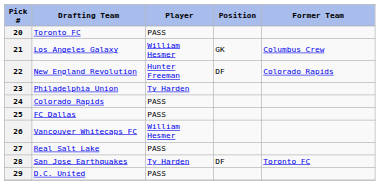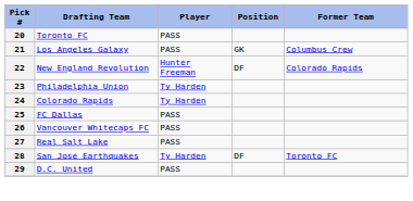 <table class="wikitable sortable" style="width: 70%">
 <tr>
 <th style="background:#A8BDEC;" width=6%>Pick #</th>
 <th width=25% style="background:#A8BDEC;">Drafting Team</th>
 <th width=15% style="background:#A8BDEC;">Player</th>
 <th width=8% style="background:#A8BDEC;">Position</th>
 <th width=25% style="background:#A8BDEC;">Former Team</th>
 </tr>
 <tr>
 <th>20</th>
 <td><a href='#'>Toronto FC</a></td>
 <td>PASS</td>
 <td></td>
 <td></td>
 </tr>
 <tr>
 <th>21</th>
 <td><a href='#'>Los Angeles Galaxy</a></td>
-<td><a href='#'>William Hesmer</a></td>
+<td>PASS</td>
 <td>GK</td>
 <td><a href='#'>Columbus Crew</a></td>
 </tr>
 <tr>
 <th>22</th>
 <td><a href='#'>New England Revolution</a></td>
 <td><a href='#'>Hunter Freeman</a></td>
 <td>DF</td>
 <td><a href='#'>Colorado Rapids</a></td>
 </tr>
 <tr>
 <th>23</th>
 <td><a href='#'>Philadelphia Union</a></td>
 <td><a href='#'>Ty Harden</a></td>
 <td></td>
 <td></td>
 </tr>
 <tr>
 <th>24</th>
 <td><a href='#'>Colorado Rapids</a></td>
-<td>PASS</td>
+<td><a href='#'>Ty Harden</a></td>
 <td></td>
 <td></td>
 </tr>
 <tr>
 <th>25</th>
 <td><a href='#'>FC Dallas</a></td>
 <td>PASS</td>
 <td></td>
 <td></td>
 </tr>
 <tr>
 <th>26</th>
 <td><a href='#'>Vancouver Whitecaps FC</a></td>
-<td><a href='#'>William Hesmer</a></td>
+<td>PASS</td>
 <td></td>
 <td></td>
 </tr>
 <tr>
 <th>27</th>
 <td><a href='#'>Real Salt Lake</a></td>
 <td>PASS</td>
 <td></td>
 <td></td>
 </tr>
 <tr>
 <th>28</th>
 <td><a href='#'>San Jose Earthquakes</a></td>
 <td><a href='#'>Ty Harden</a></td>
 <td>DF</td>
 <td><a href='#'>Toronto FC</a></td>
 </tr>
 <tr>
 <th>29</th>
 <td><a href='#'>D.C. United</a></td>
 <td>PASS</td>
 <td></td>
 <td></td>
 </tr>
 <tr>
 </tr>
 </table>
